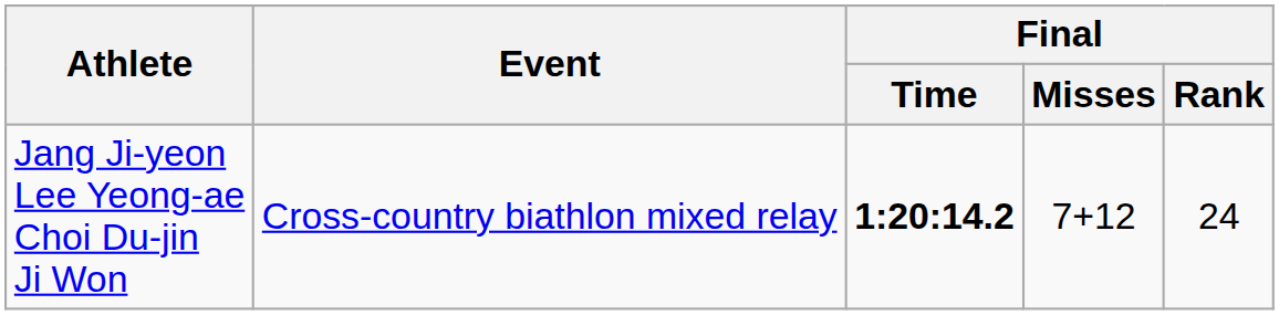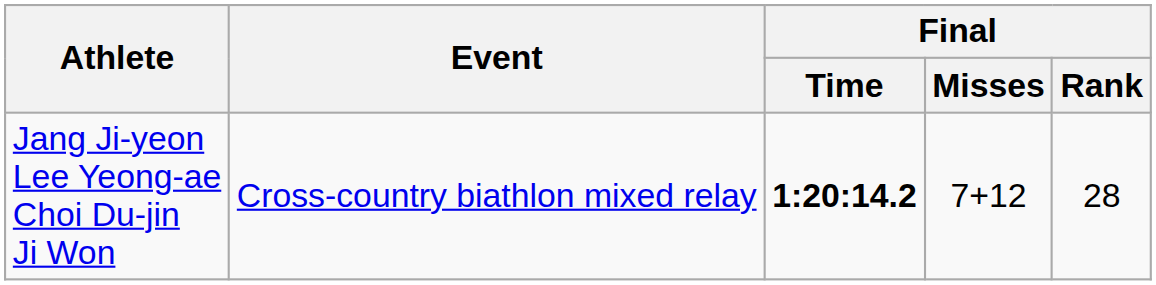 <table class="wikitable">
 <tr>
 <th rowspan="2">Athlete</th>
 <th rowspan="2">Event</th>
 <th colspan="3">Final</th>
 </tr>
 <tr>
 <th>Time</th>
 <th>Misses</th>
 <th>Rank</th>
 </tr>
 <tr>
 <td><a href='#'>Jang Ji-yeon</a><br><a href='#'>Lee Yeong-ae</a><br><a href='#'>Choi Du-jin</a><br><a href='#'>Ji Won</a></td>
 <td><a href='#'>Cross-country biathlon mixed relay</a></td>
 <td align="center"><strong>1:20:14.2</strong></td>
 <td align="center">7+12</td>
-<td align="center">24</td>
+<td align="center">28</td>
 </tr>
 </table>
